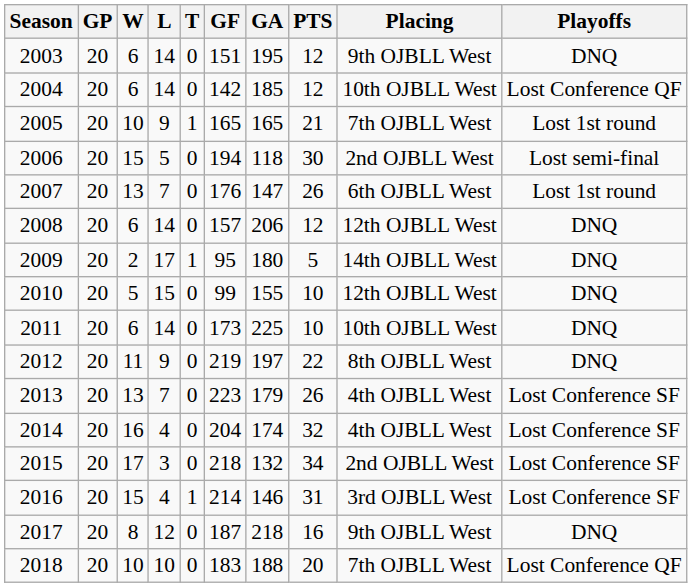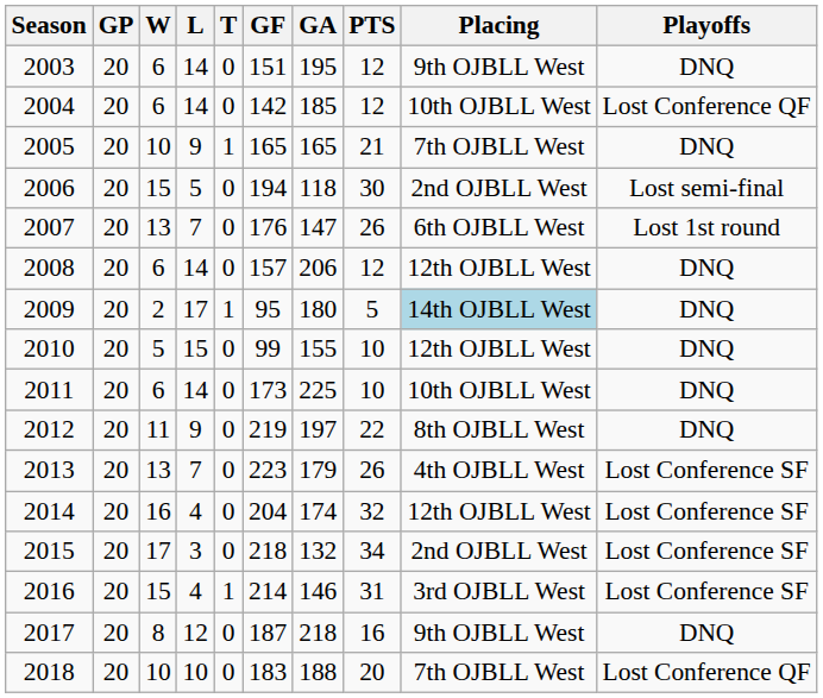 <table class="wikitable" style="text-align:center">
 <tr>
 <th>Season</th>
 <th>GP</th>
 <th>W</th>
 <th>L</th>
 <th>T</th>
 <th>GF</th>
 <th>GA</th>
 <th>PTS</th>
 <th>Placing</th>
 <th>Playoffs</th>
 </tr>
 <tr>
 <td>2003</td>
 <td>20</td>
 <td>6</td>
 <td>14</td>
 <td>0</td>
 <td>151</td>
 <td>195</td>
 <td>12</td>
 <td>9th OJBLL West</td>
 <td>DNQ</td>
 </tr>
 <tr>
 <td>2004</td>
 <td>20</td>
 <td>6</td>
 <td>14</td>
 <td>0</td>
 <td>142</td>
 <td>185</td>
 <td>12</td>
 <td>10th OJBLL West</td>
 <td>Lost Conference QF</td>
 </tr>
 <tr>
 <td>2005</td>
 <td>20</td>
 <td>10</td>
 <td>9</td>
 <td>1</td>
 <td>165</td>
 <td>165</td>
 <td>21</td>
 <td>7th OJBLL West</td>
-<td>Lost 1st round</td>
+<td>DNQ</td>
 </tr>
 <tr>
 <td>2006</td>
 <td>20</td>
 <td>15</td>
 <td>5</td>
 <td>0</td>
 <td>194</td>
 <td>118</td>
 <td>30</td>
 <td>2nd OJBLL West</td>
 <td>Lost semi-final</td>
 </tr>
 <tr>
 <td>2007</td>
 <td>20</td>
 <td>13</td>
 <td>7</td>
 <td>0</td>
 <td>176</td>
 <td>147</td>
 <td>26</td>
 <td>6th OJBLL West</td>
 <td>Lost 1st round</td>
 </tr>
 <tr>
 <td>2008</td>
 <td>20</td>
 <td>6</td>
 <td>14</td>
 <td>0</td>
 <td>157</td>
 <td>206</td>
 <td>12</td>
 <td>12th OJBLL West</td>
 <td>DNQ</td>
 </tr>
 <tr>
 <td>2009</td>
 <td>20</td>
 <td>2</td>
 <td>17</td>
 <td>1</td>
 <td>95</td>
 <td>180</td>
 <td>5</td>
-<td>14th OJBLL West</td>
+<td style="background: lightblue;">14th OJBLL West</td>
 <td>DNQ</td>
 </tr>
 <tr>
 <td>2010</td>
 <td>20</td>
 <td>5</td>
 <td>15</td>
 <td>0</td>
 <td>99</td>
 <td>155</td>
 <td>10</td>
 <td>12th OJBLL West</td>
 <td>DNQ</td>
 </tr>
 <tr>
 <td>2011</td>
 <td>20</td>
 <td>6</td>
 <td>14</td>
 <td>0</td>
 <td>173</td>
 <td>225</td>
 <td>10</td>
 <td>10th OJBLL West</td>
 <td>DNQ</td>
 </tr>
 <tr>
 <td>2012</td>
 <td>20</td>
 <td>11</td>
 <td>9</td>
 <td>0</td>
 <td>219</td>
 <td>197</td>
 <td>22</td>
 <td>8th OJBLL West</td>
 <td>DNQ</td>
 </tr>
 <tr>
 <td>2013</td>
 <td>20</td>
 <td>13</td>
 <td>7</td>
 <td>0</td>
 <td>223</td>
 <td>179</td>
 <td>26</td>
 <td>4th OJBLL West</td>
 <td>Lost Conference SF</td>
 </tr>
 <tr>
 <td>2014</td>
 <td>20</td>
 <td>16</td>
 <td>4</td>
 <td>0</td>
 <td>204</td>
 <td>174</td>
 <td>32</td>
-<td>4th OJBLL West</td>
+<td>12th OJBLL West</td>
 <td>Lost Conference SF</td>
 </tr>
 <tr>
 <td>2015</td>
 <td>20</td>
 <td>17</td>
 <td>3</td>
 <td>0</td>
 <td>218</td>
 <td>132</td>
 <td>34</td>
 <td>2nd OJBLL West</td>
 <td>Lost Conference SF</td>
 </tr>
 <tr>
 <td>2016</td>
 <td>20</td>
 <td>15</td>
 <td>4</td>
 <td>1</td>
 <td>214</td>
 <td>146</td>
 <td>31</td>
 <td>3rd OJBLL West</td>
 <td>Lost Conference SF</td>
 </tr>
 <tr>
 <td>2017</td>
 <td>20</td>
 <td>8</td>
 <td>12</td>
 <td>0</td>
 <td>187</td>
 <td>218</td>
 <td>16</td>
 <td>9th OJBLL West</td>
 <td>DNQ</td>
 </tr>
 <tr>
 <td>2018</td>
 <td>20</td>
 <td>10</td>
 <td>10</td>
 <td>0</td>
 <td>183</td>
 <td>188</td>
 <td>20</td>
 <td>7th OJBLL West</td>
 <td>Lost Conference QF</td>
 </tr>
 </table>
